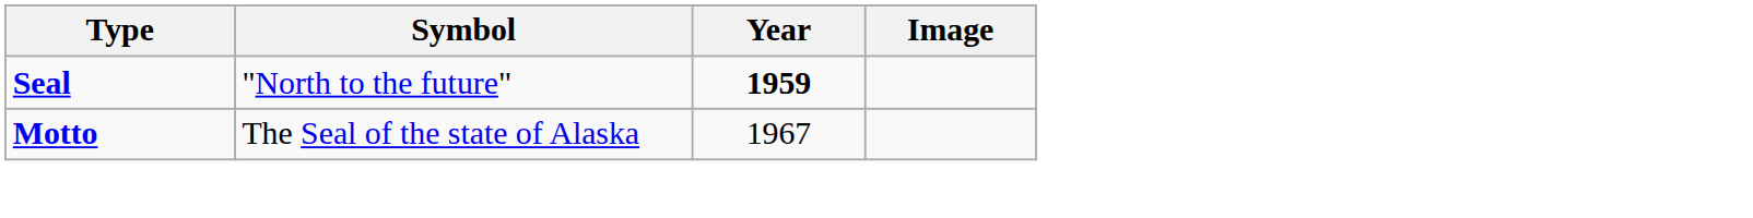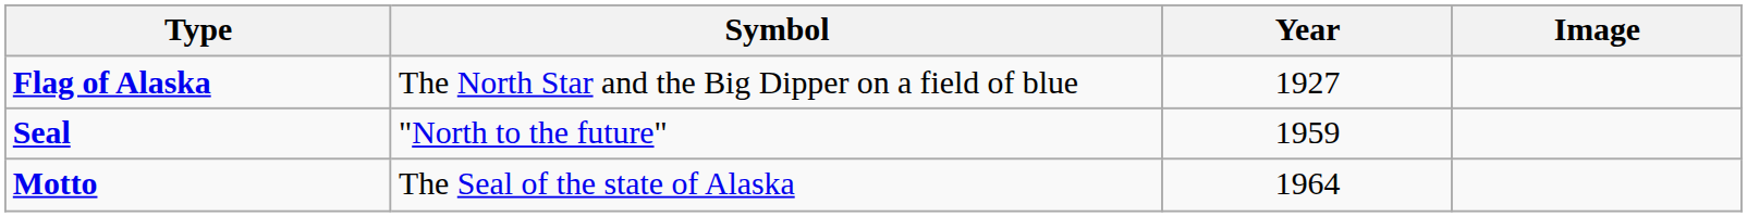 <table class="wikitable">
 <tr>
 <th width="20%">Type</th>
 <th width="40%">Symbol</th>
 <th width="15%">Year</th>
 <th width="15%">Image</th>
 </tr>
 <tr>
+<td><strong><a href='#'>Flag of Alaska</a></strong></td>
+<td>The <a href='#'>North Star</a> and the Big Dipper on a field of blue</td>
+<td align="center">1927</td>
+<td align="center"></td>
+</tr>
+<tr>
 <td><strong><a href='#'>Seal</a></strong></td>
 <td>"<a href='#'>North to the future</a>"</td>
-<td align="center"><strong>1959</strong></td>
+<td align="center">1959</td>
 <td align="center"></td>
 </tr>
 <tr>
 <td><strong><a href='#'>Motto</a></strong></td>
 <td>The <a href='#'>Seal of the state of Alaska</a></td>
-<td align="center">1967</td>
+<td align="center">1964</td>
 <td></td>
 </tr>
 </table>
